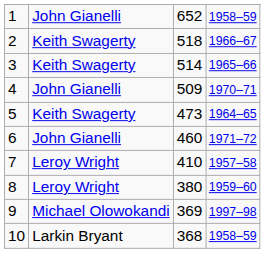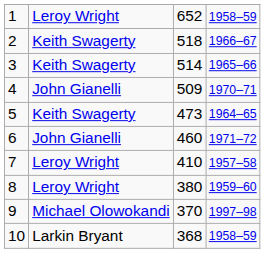 <table class="wikitable">
 <tr>
 </tr>
 <tr>
 <td>1</td>
-<td><a href='#'>John Gianelli</a></td>
+<td><a href='#'>Leroy Wright</a></td>
 <td>652</td>
 <td style="font-size:80%;"><a href='#'>1958–59</a></td>
 </tr>
 <tr>
 <td>2</td>
 <td><a href='#'>Keith Swagerty</a></td>
 <td>518</td>
 <td style="font-size:80%;"><a href='#'>1966–67</a></td>
 </tr>
 <tr>
 <td>3</td>
 <td><a href='#'>Keith Swagerty</a></td>
 <td>514</td>
 <td style="font-size:80%;"><a href='#'>1965–66</a></td>
 </tr>
 <tr>
 <td>4</td>
 <td><a href='#'>John Gianelli</a></td>
 <td>509</td>
 <td style="font-size:80%;"><a href='#'>1970–71</a></td>
 </tr>
 <tr>
 <td>5</td>
 <td><a href='#'>Keith Swagerty</a></td>
 <td>473</td>
 <td style="font-size:80%;"><a href='#'>1964–65</a></td>
 </tr>
 <tr>
 <td>6</td>
 <td><a href='#'>John Gianelli</a></td>
 <td>460</td>
 <td style="font-size:80%;"><a href='#'>1971–72</a></td>
 </tr>
 <tr>
 <td>7</td>
 <td><a href='#'>Leroy Wright</a></td>
 <td>410</td>
 <td style="font-size:80%;"><a href='#'>1957–58</a></td>
 </tr>
 <tr>
 <td>8</td>
 <td><a href='#'>Leroy Wright</a></td>
 <td>380</td>
 <td style="font-size:80%;"><a href='#'>1959–60</a></td>
 </tr>
 <tr>
 <td>9</td>
 <td><a href='#'>Michael Olowokandi</a></td>
-<td>369</td>
+<td>370</td>
 <td style="font-size:80%;"><a href='#'>1997–98</a></td>
 </tr>
 <tr>
 <td>10</td>
 <td>Larkin Bryant</td>
 <td>368</td>
 <td style="font-size:80%;"><a href='#'>1958–59</a></td>
 </tr>
 </table>
